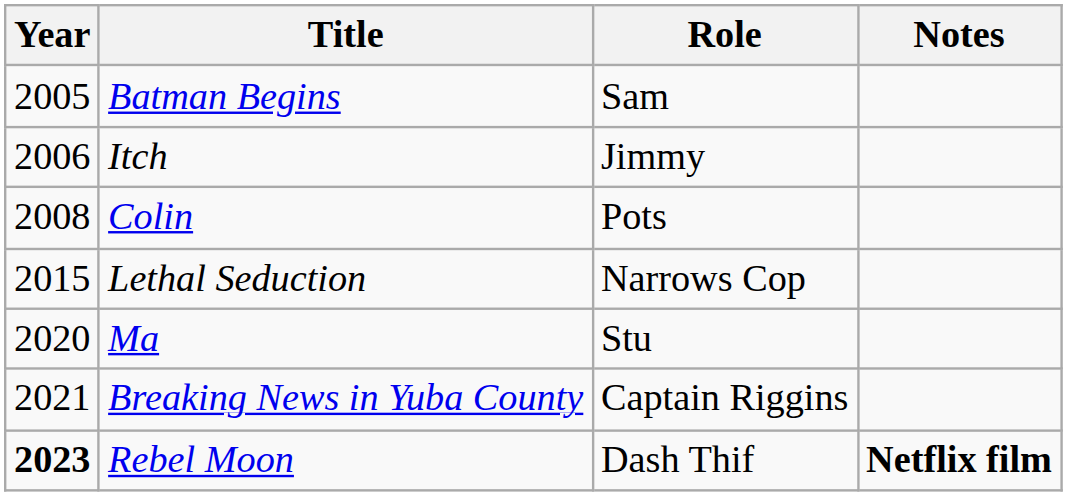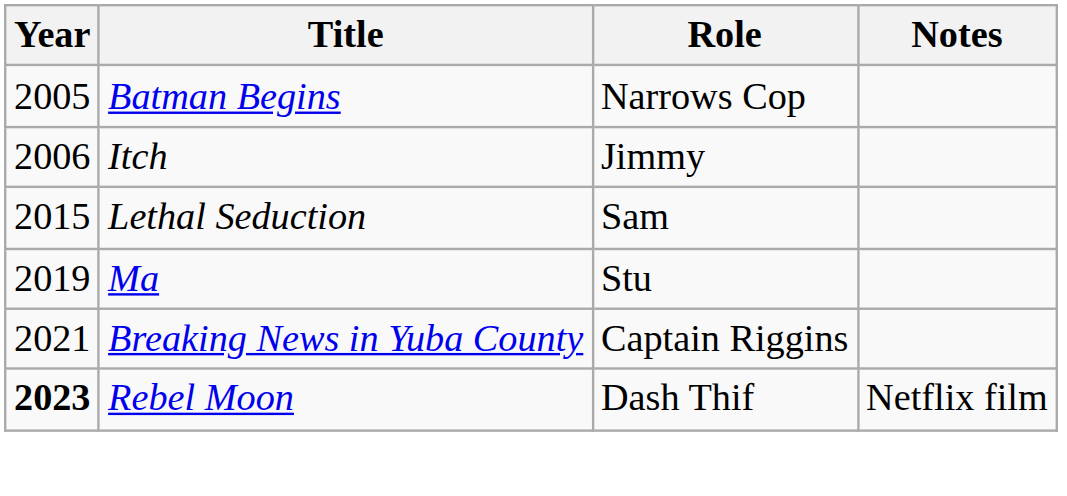 <table class="wikitable sortable">
 <tr>
 <th>Year</th>
 <th>Title</th>
 <th>Role</th>
 <th class="unsortable">Notes</th>
 </tr>
 <tr>
 <td>2005</td>
 <td><em><a href='#'>Batman Begins</a></em></td>
-<td>Sam</td>
+<td>Narrows Cop</td>
 <td></td>
 </tr>
 <tr>
 <td>2006</td>
 <td><em>Itch</em></td>
 <td>Jimmy</td>
 <td></td>
 </tr>
 <tr>
-<td>2008</td>
-<td><em><a href='#'>Colin</a></em></td>
-<td>Pots</td>
+<td>2015</td>
+<td><em>Lethal Seduction</em></td>
+<td>Sam</td>
 <td></td>
 </tr>
 <tr>
-<td>2015</td>
-<td><em>Lethal Seduction</em></td>
-<td>Narrows Cop</td>
-<td></td>
-</tr>
-<tr>
-<td>2020</td>
+<td>2019</td>
 <td><em><a href='#'>Ma</a></em></td>
 <td>Stu</td>
 <td></td>
 </tr>
 <tr>
 <td>2021</td>
 <td><em><a href='#'>Breaking News in Yuba County</a></em></td>
 <td>Captain Riggins</td>
 <td></td>
 </tr>
 <tr>
 <td><strong>2023</strong></td>
 <td><em><a href='#'>Rebel Moon</a></em></td>
 <td>Dash Thif</td>
-<td><strong>Netflix film</strong></td>
+<td>Netflix film</td>
 </tr>
 </table>
